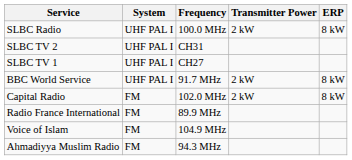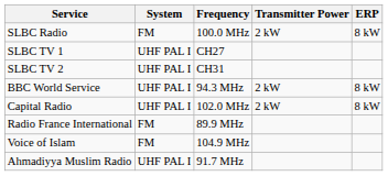 <table class="wikitable">
 <tr>
 <th>Service</th>
 <th>System</th>
 <th>Frequency</th>
 <th>Transmitter Power</th>
 <th>ERP</th>
 </tr>
 <tr>
 <td>SLBC Radio</td>
-<td>UHF PAL I</td>
+<td>FM</td>
 <td>100.0 MHz</td>
 <td>2 kW</td>
 <td>8 kW</td>
+</tr>
+<tr>
+<td>SLBC TV 1</td>
+<td>UHF PAL I</td>
+<td>CH27</td>
+<td></td>
+<td></td>
 </tr>
 <tr>
 <td>SLBC TV 2</td>
 <td>UHF PAL I</td>
 <td>CH31</td>
 <td></td>
 <td></td>
 </tr>
 <tr>
-<td>SLBC TV 1</td>
-<td>UHF PAL I</td>
-<td>CH27</td>
-<td></td>
-<td></td>
-</tr>
-<tr>
 <td>BBC World Service</td>
 <td>UHF PAL I</td>
-<td>91.7 MHz</td>
+<td>94.3 MHz</td>
 <td>2 kW</td>
 <td>8 kW</td>
 </tr>
 <tr>
 <td>Capital Radio</td>
-<td>FM</td>
+<td>UHF PAL I</td>
 <td>102.0 MHz</td>
 <td>2 kW</td>
 <td>8 kW</td>
 </tr>
 <tr>
 <td>Radio France International</td>
 <td>FM</td>
 <td>89.9 MHz</td>
 <td></td>
 <td></td>
 </tr>
 <tr>
 <td>Voice of Islam</td>
 <td>FM</td>
 <td>104.9 MHz</td>
 <td></td>
 <td></td>
 </tr>
 <tr>
 <td>Ahmadiyya Muslim Radio</td>
-<td>FM</td>
-<td>94.3 MHz</td>
+<td>UHF PAL I</td>
+<td>91.7 MHz</td>
 <td></td>
 <td></td>
 </tr>
 </table>
